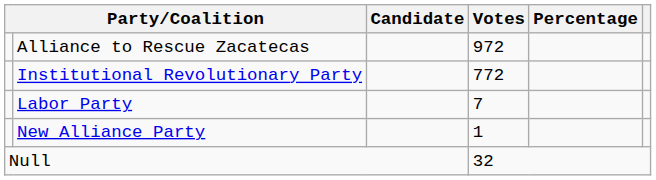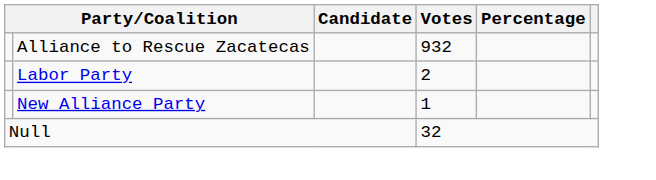 <table class="wikitable">
 <tr>
 <th colspan="2"><strong>Party/Coalition</strong></th>
 <th><strong>Candidate</strong></th>
 <th><strong>Votes</strong></th>
 <th><strong>Percentage</strong></th>
 <th></th>
 </tr>
 <tr>
 <td></td>
 <td>Alliance to Rescue Zacatecas</td>
 <td></td>
-<td>972</td>
-<td></td>
-<td></td>
-</tr>
-<tr>
-<td></td>
-<td><a href='#'>Institutional Revolutionary Party</a></td>
-<td></td>
-<td>772</td>
+<td>932</td>
 <td></td>
 <td></td>
 </tr>
 <tr>
 <td></td>
 <td><a href='#'>Labor Party</a></td>
 <td></td>
-<td>7</td>
+<td>2</td>
 <td></td>
 <td></td>
 </tr>
 <tr>
 <td></td>
 <td><a href='#'>New Alliance Party</a></td>
 <td></td>
 <td>1</td>
 <td></td>
 <td></td>
 </tr>
 <tr>
 <td colspan="3">Null</td>
 <td colspan="3">32</td>
 </tr>
 </table>
